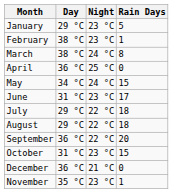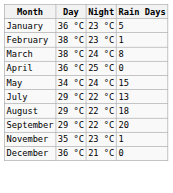 <table class="wikitable">
 <tr>
 <th>Month</th>
 <th>Day</th>
 <th>Night</th>
 <th>Rain Days</th>
 </tr>
 <tr>
 <td>January</td>
-<td>29 °C</td>
+<td>36 °C</td>
 <td>23 °C</td>
 <td>5</td>
 </tr>
 <tr>
 <td>February</td>
 <td>38 °C</td>
 <td>23 °C</td>
 <td>1</td>
 </tr>
 <tr>
 <td>March</td>
 <td>38 °C</td>
 <td>24 °C</td>
 <td>8</td>
 </tr>
 <tr>
 <td>April</td>
 <td>36 °C</td>
 <td>25 °C</td>
 <td>0</td>
 </tr>
 <tr>
 <td>May</td>
 <td>34 °C</td>
 <td>24 °C</td>
 <td>15</td>
 </tr>
 <tr>
-<td>June</td>
-<td>31 °C</td>
-<td>23 °C</td>
-<td>17</td>
-</tr>
-<tr>
 <td>July</td>
 <td>29 °C</td>
 <td>22 °C</td>
-<td>18</td>
+<td>13</td>
 </tr>
 <tr>
 <td>August</td>
 <td>29 °C</td>
 <td>22 °C</td>
 <td>18</td>
 </tr>
 <tr>
 <td>September</td>
-<td>36 °C</td>
+<td>29 °C</td>
 <td>22 °C</td>
 <td>20</td>
 </tr>
 <tr>
-<td>October</td>
-<td>31 °C</td>
+<td>November</td>
+<td>35 °C</td>
 <td>23 °C</td>
-<td>15</td>
+<td>1</td>
 </tr>
 <tr>
 <td>December</td>
 <td>36 °C</td>
 <td>21 °C</td>
 <td>0</td>
 </tr>
-<tr>
-<td>November</td>
-<td>35 °C</td>
-<td>23 °C</td>
-<td>1</td>
-</tr>
 </table>
